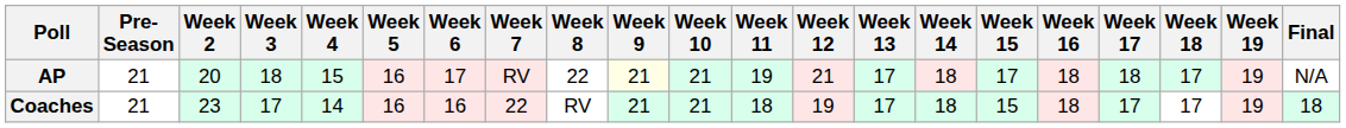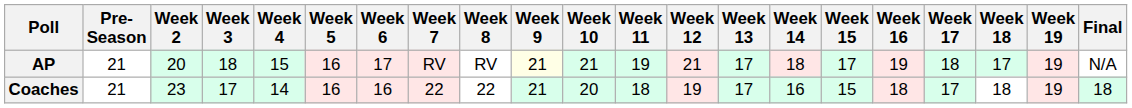 <table class="wikitable" style="white-space:nowrap;font-size:90%">
 <tr>
 <th>Poll</th>
 <th>Pre-<br>Season</th>
 <th>Week<br>2</th>
 <th>Week<br>3</th>
 <th>Week<br>4</th>
 <th>Week<br>5</th>
 <th>Week<br>6</th>
 <th>Week<br>7</th>
 <th>Week<br>8</th>
 <th>Week<br>9</th>
 <th>Week<br>10</th>
 <th>Week<br>11</th>
 <th>Week<br>12</th>
 <th>Week<br>13</th>
 <th>Week<br>14</th>
 <th>Week<br>15</th>
 <th>Week<br>16</th>
 <th>Week<br>17</th>
 <th>Week<br>18</th>
 <th>Week<br>19</th>
 <th>Final</th>
 </tr>
 <tr style="text-align:center;">
 <th>AP</th>
 <td style="background:#FFF;">21</td>
 <td style="background:#D8FFEB;">20</td>
 <td style="background:#D8FFEB;">18</td>
 <td style="background:#D8FFEB;">15</td>
 <td style="background:#FFE6E6;">16</td>
 <td style="background:#FFE6E6;">17</td>
 <td style="background:#FFE6E6;">RV</td>
-<td style="background:#FFF;">22</td>
+<td style="background:#FFF;">RV</td>
 <td style="background:#FFFFE6;">21</td>
 <td style="background:#D8FFEB;">21</td>
 <td style="background:#D8FFEB;">19</td>
 <td style="background:#FFE6E6;">21</td>
 <td style="background:#D8FFEB;">17</td>
 <td style="background:#FFE6E6;">18</td>
 <td style="background:#D8FFEB;">17</td>
-<td style="background:#FFE6E6;">18</td>
+<td style="background:#FFE6E6;">19</td>
 <td style="background:#D8FFEB;">18</td>
 <td style="background:#D8FFEB;">17</td>
 <td style="background:#FFE6E6;">19</td>
 <td style="background:#FFF;">N/A</td>
 </tr>
 <tr style="text-align:center;">
 <th>Coaches</th>
 <td style="background:#FFF;">21</td>
 <td style="background:#D8FFEB;">23</td>
 <td style="background:#D8FFEB;">17</td>
 <td style="background:#D8FFEB;">14</td>
 <td style="background:#FFE6E6;">16</td>
 <td style="background:#FFE6E6;">16</td>
 <td style="background:#FFE6E6;">22</td>
-<td style="background:#FFF;">RV</td>
+<td style="background:#FFF;">22</td>
 <td style="background:#D8FFEB;">21</td>
-<td style="background:#D8FFEB;">21</td>
+<td style="background:#D8FFEB;">20</td>
 <td style="background:#D8FFEB;">18</td>
 <td style="background:#FFE6E6;">19</td>
 <td style="background:#D8FFEB;">17</td>
-<td style="background:#D8FFEB;">18</td>
+<td style="background:#D8FFEB;">16</td>
 <td style="background:#D8FFEB;">15</td>
 <td style="background:#FFE6E6;">18</td>
 <td style="background:#D8FFEB;">17</td>
-<td style="background:#FFF;">17</td>
+<td style="background:#FFF;">18</td>
 <td style="background:#FFE6E6;">19</td>
 <td style="background:#D8FFEB;">18</td>
 </tr>
 </table>
